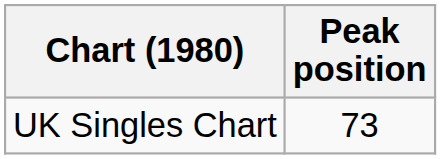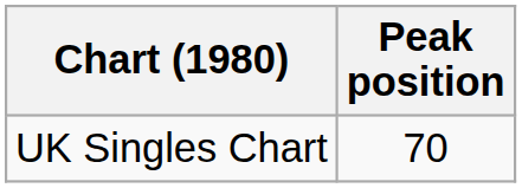 <table class="wikitable sortable">
 <tr>
 <th>Chart (1980)</th>
 <th>Peak<br>position</th>
 </tr>
 <tr>
 <td align="left">UK Singles Chart</td>
-<td style="text-align:center;">73</td>
+<td style="text-align:center;">70</td>
 </tr>
 </table>
